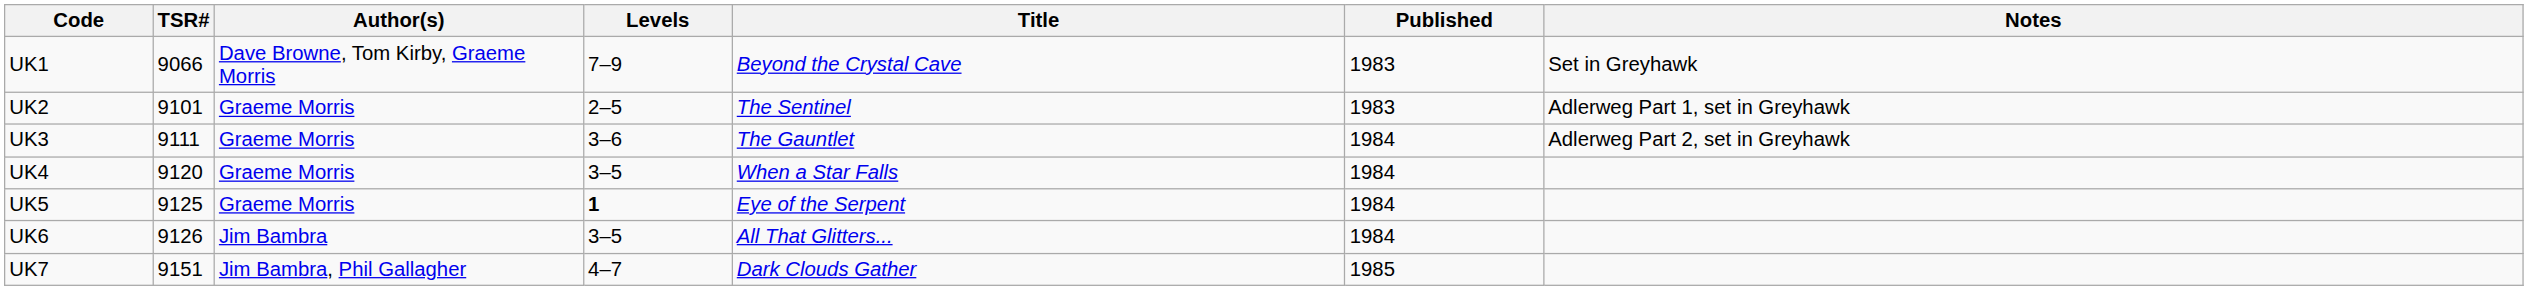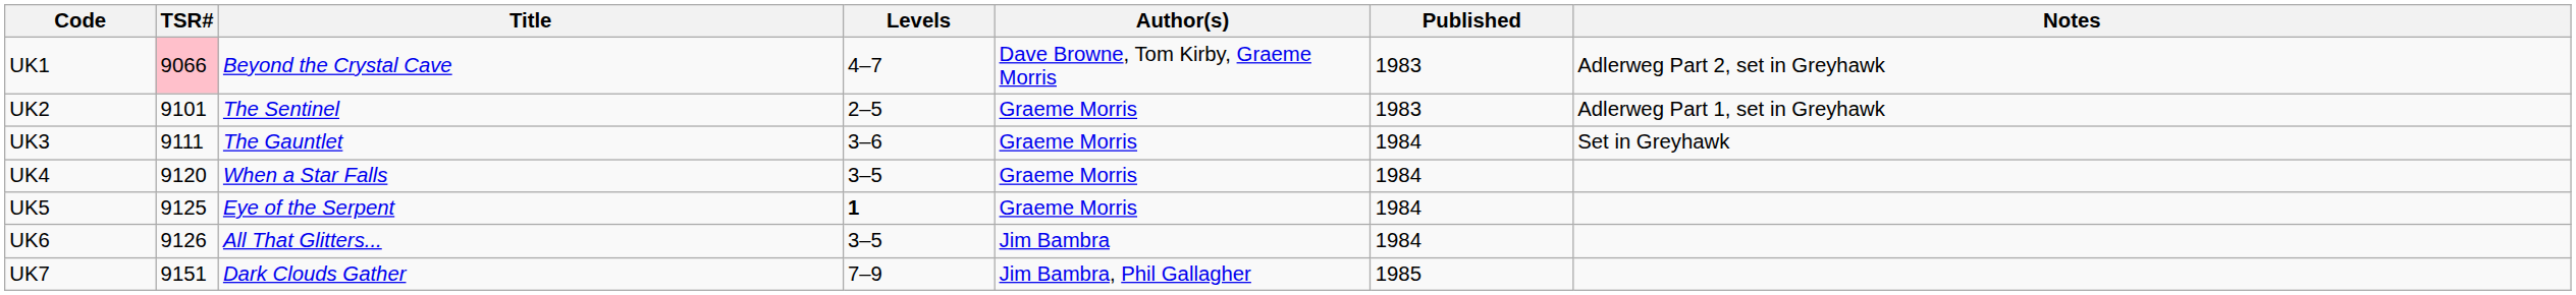 <table class="wikitable" style="width: 100%">
 <tr>
 <th scope="col" style="width: 6%;">Code</th>
 <th>TSR#</th>
+<th scope="col" style="width: 25%;">Title</th>
+<th scope="col" style="width: 6%;">Levels</th>
 <th scope="col" style="width: 15%;">Author(s)</th>
-<th scope="col" style="width: 6%;">Levels</th>
-<th scope="col" style="width: 25%;">Title</th>
 <th scope="col" style="width: 8%;">Published</th>
 <th scope="col" style="width: 40%;">Notes</th>
 </tr>
 <tr>
 <td>UK1</td>
-<td>9066</td>
+<td style="background: pink;">9066</td>
+<td><em><a href='#'>Beyond the Crystal Cave</a></em></td>
+<td>4–7</td>
 <td><a href='#'>Dave Browne</a>, Tom Kirby, <a href='#'>Graeme Morris</a></td>
-<td>7–9</td>
-<td><em><a href='#'>Beyond the Crystal Cave</a></em></td>
 <td>1983</td>
-<td>Set in Greyhawk</td>
+<td>Adlerweg Part 2, set in Greyhawk</td>
 </tr>
 <tr>
 <td>UK2</td>
 <td>9101</td>
+<td><em><a href='#'>The Sentinel</a></em></td>
+<td>2–5</td>
 <td><a href='#'>Graeme Morris</a></td>
-<td>2–5</td>
-<td><em><a href='#'>The Sentinel</a></em></td>
 <td>1983</td>
 <td>Adlerweg Part 1, set in Greyhawk</td>
 </tr>
 <tr>
 <td>UK3</td>
 <td>9111</td>
+<td><em><a href='#'>The Gauntlet</a></em></td>
+<td>3–6</td>
 <td><a href='#'>Graeme Morris</a></td>
-<td>3–6</td>
-<td><em><a href='#'>The Gauntlet</a></em></td>
 <td>1984</td>
-<td>Adlerweg Part 2, set in Greyhawk</td>
+<td>Set in Greyhawk</td>
 </tr>
 <tr>
 <td>UK4</td>
 <td>9120</td>
+<td><em><a href='#'>When a Star Falls</a></em></td>
+<td>3–5</td>
 <td><a href='#'>Graeme Morris</a></td>
-<td>3–5</td>
-<td><em><a href='#'>When a Star Falls</a></em></td>
 <td>1984</td>
 <td> </td>
 </tr>
 <tr>
 <td>UK5</td>
 <td>9125</td>
+<td><em><a href='#'>Eye of the Serpent</a></em></td>
+<td><strong>1</strong></td>
 <td><a href='#'>Graeme Morris</a></td>
-<td><strong>1</strong></td>
-<td><em><a href='#'>Eye of the Serpent</a></em></td>
 <td>1984</td>
 <td> </td>
 </tr>
 <tr>
 <td>UK6</td>
 <td>9126</td>
+<td><em><a href='#'>All That Glitters...</a></em></td>
+<td>3–5</td>
 <td><a href='#'>Jim Bambra</a></td>
-<td>3–5</td>
-<td><em><a href='#'>All That Glitters...</a></em></td>
 <td>1984</td>
 <td> </td>
 </tr>
 <tr>
 <td>UK7</td>
 <td>9151</td>
+<td><em><a href='#'>Dark Clouds Gather</a></em></td>
+<td>7–9</td>
 <td><a href='#'>Jim Bambra</a>, <a href='#'>Phil Gallagher</a></td>
-<td>4–7</td>
-<td><em><a href='#'>Dark Clouds Gather</a></em></td>
 <td>1985</td>
 <td> </td>
 </tr>
 </table>
